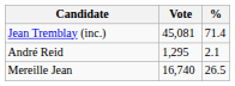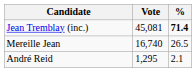 <table class="wikitable">
 <tr>
 <th bgcolor="#DDDDFF" width="200px">Candidate</th>
 <th bgcolor="#DDDDFF" width="50px">Vote</th>
 <th bgcolor="#DDDDFF" width="30px">%</th>
 </tr>
 <tr>
 <td><a href='#'>Jean Tremblay</a> (inc.)</td>
 <td>45,081</td>
-<td>71.4</td>
+<td><strong>71.4</strong></td>
+</tr>
+<tr>
+<td>Mereille Jean</td>
+<td>16,740</td>
+<td>26.5</td>
 </tr>
 <tr>
 <td>André Reid</td>
 <td>1,295</td>
 <td>2.1</td>
 </tr>
-<tr>
-<td>Mereille Jean</td>
-<td>16,740</td>
-<td>26.5</td>
-</tr>
 </table>
